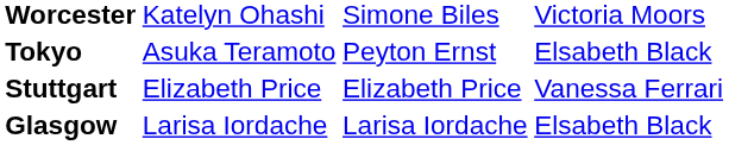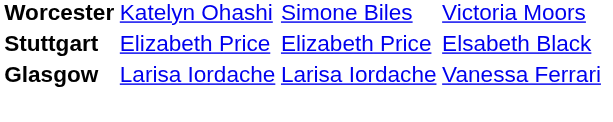 <table>
 <tr>
 <th scope=row style="text-align:left">Worcester</th>
 <td> <a href='#'>Katelyn Ohashi</a></td>
 <td> <a href='#'>Simone Biles</a></td>
 <td> <a href='#'>Victoria Moors</a></td>
 </tr>
 <tr>
-<th scope=row style="text-align:left">Tokyo</th>
-<td> <a href='#'>Asuka Teramoto</a></td>
-<td> <a href='#'>Peyton Ernst</a></td>
-<td> <a href='#'>Elsabeth Black</a></td>
-</tr>
-<tr>
 <th scope=row style="text-align:left">Stuttgart</th>
 <td> <a href='#'>Elizabeth Price</a></td>
 <td> <a href='#'>Elizabeth Price</a></td>
-<td> <a href='#'>Vanessa Ferrari</a></td>
+<td> <a href='#'>Elsabeth Black</a></td>
 </tr>
 <tr>
 <th scope=row style="text-align:left">Glasgow</th>
 <td> <a href='#'>Larisa Iordache</a></td>
 <td> <a href='#'>Larisa Iordache</a></td>
-<td> <a href='#'>Elsabeth Black</a></td>
+<td> <a href='#'>Vanessa Ferrari</a></td>
 </tr>
 </table>
